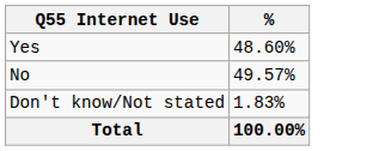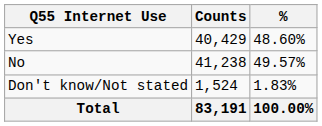 <table class="wikitable sortable">
 <tr>
 <th>Q55 Internet Use</th>
+<th>Counts</th>
 <th>%</th>
 </tr>
 <tr>
 <td>Yes</td>
+<td>40,429</td>
 <td>48.60%</td>
 </tr>
 <tr>
 <td>No</td>
+<td>41,238</td>
 <td>49.57%</td>
 </tr>
 <tr>
 <td>Don't know/Not stated</td>
+<td>1,524</td>
 <td>1.83%</td>
 </tr>
 <tr>
 <th>Total</th>
+<th>83,191</th>
 <th>100.00%</th>
 </tr>
 </table>
